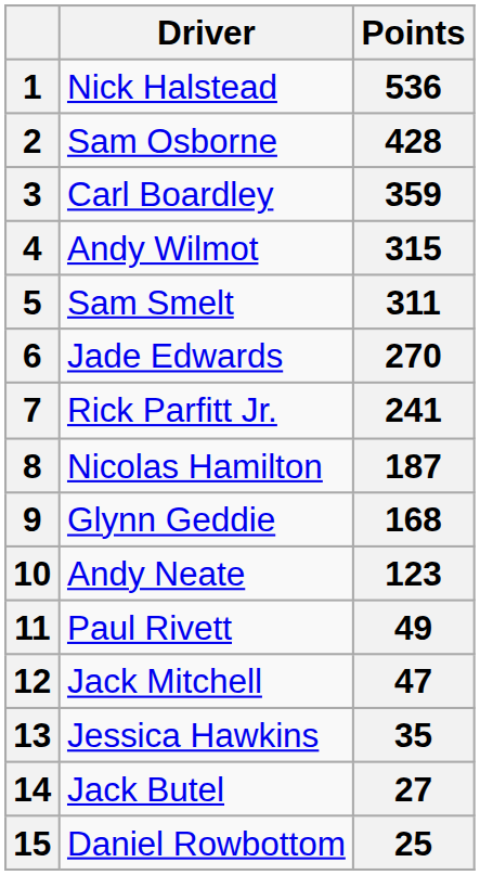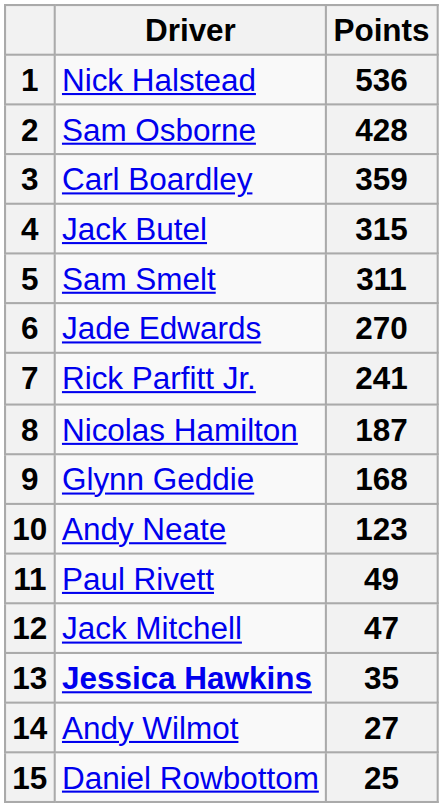 <table class="wikitable" style="font-size:95%">
 <tr>
 <th></th>
 <th>Driver</th>
 <th>Points</th>
 </tr>
 <tr>
 <th align="center">1</th>
 <td><a href='#'>Nick Halstead</a></td>
 <th align="left">536</th>
 </tr>
 <tr>
 <th align="center">2</th>
 <td><a href='#'>Sam Osborne</a></td>
 <th align="left">428</th>
 </tr>
 <tr>
 <th align="center">3</th>
 <td><a href='#'>Carl Boardley</a></td>
 <th align="left">359</th>
 </tr>
 <tr>
 <th align="center">4</th>
-<td><a href='#'>Andy Wilmot</a></td>
+<td><a href='#'>Jack Butel</a></td>
 <th align="left">315</th>
 </tr>
 <tr>
 <th align="center">5</th>
 <td><a href='#'>Sam Smelt</a></td>
 <th align="left">311</th>
 </tr>
 <tr>
 <th align="center">6</th>
 <td><a href='#'>Jade Edwards</a></td>
 <th align="left">270</th>
 </tr>
 <tr>
 <th align="center">7</th>
 <td><a href='#'>Rick Parfitt Jr.</a></td>
 <th align="left">241</th>
 </tr>
 <tr>
 <th align="center">8</th>
 <td><a href='#'>Nicolas Hamilton</a></td>
 <th align="left">187</th>
 </tr>
 <tr>
 <th align="center">9</th>
 <td><a href='#'>Glynn Geddie</a></td>
 <th align="left">168</th>
 </tr>
 <tr>
 <th align="center">10</th>
 <td><a href='#'>Andy Neate</a></td>
 <th align="left">123</th>
 </tr>
 <tr>
 <th align="center">11</th>
 <td><a href='#'>Paul Rivett</a></td>
 <th align="left">49</th>
 </tr>
 <tr>
 <th align="center">12</th>
 <td><a href='#'>Jack Mitchell</a></td>
 <th align="left">47</th>
 </tr>
 <tr>
 <th align="center">13</th>
-<td><a href='#'>Jessica Hawkins</a></td>
+<td><strong><a href='#'>Jessica Hawkins</a></strong></td>
 <th align="left">35</th>
 </tr>
 <tr>
 <th align="center">14</th>
-<td><a href='#'>Jack Butel</a></td>
+<td><a href='#'>Andy Wilmot</a></td>
 <th align="left">27</th>
 </tr>
 <tr>
 <th align="center">15</th>
 <td nowrap><a href='#'>Daniel Rowbottom</a></td>
 <th align="left">25</th>
 </tr>
 </table>
